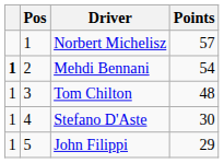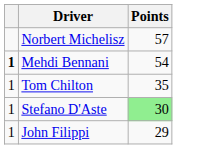 <table class="wikitable" style="font-size: 95%;">
 <tr>
 <th></th>
-<th>Pos</th>
 <th>Driver</th>
 <th>Points</th>
 </tr>
 <tr>
 <td align="left"></td>
-<td>1</td>
 <td> <a href='#'>Norbert Michelisz</a></td>
 <td align="right">57</td>
 </tr>
 <tr>
 <td align="left"><strong> 1</strong></td>
-<td>2</td>
 <td> <a href='#'>Mehdi Bennani</a></td>
 <td align="right">54</td>
 </tr>
 <tr>
 <td align="left"> 1</td>
-<td>3</td>
 <td> <a href='#'>Tom Chilton</a></td>
-<td align="right">48</td>
+<td align="right">35</td>
 </tr>
 <tr>
 <td align="left"> 1</td>
-<td>4</td>
 <td> <a href='#'>Stefano D'Aste</a></td>
-<td align="right">30</td>
+<td align="right" style="background: lightgreen;">30</td>
 </tr>
 <tr>
 <td align="left"> 1</td>
-<td>5</td>
 <td> <a href='#'>John Filippi</a></td>
 <td align="right">29</td>
 </tr>
 </table>
